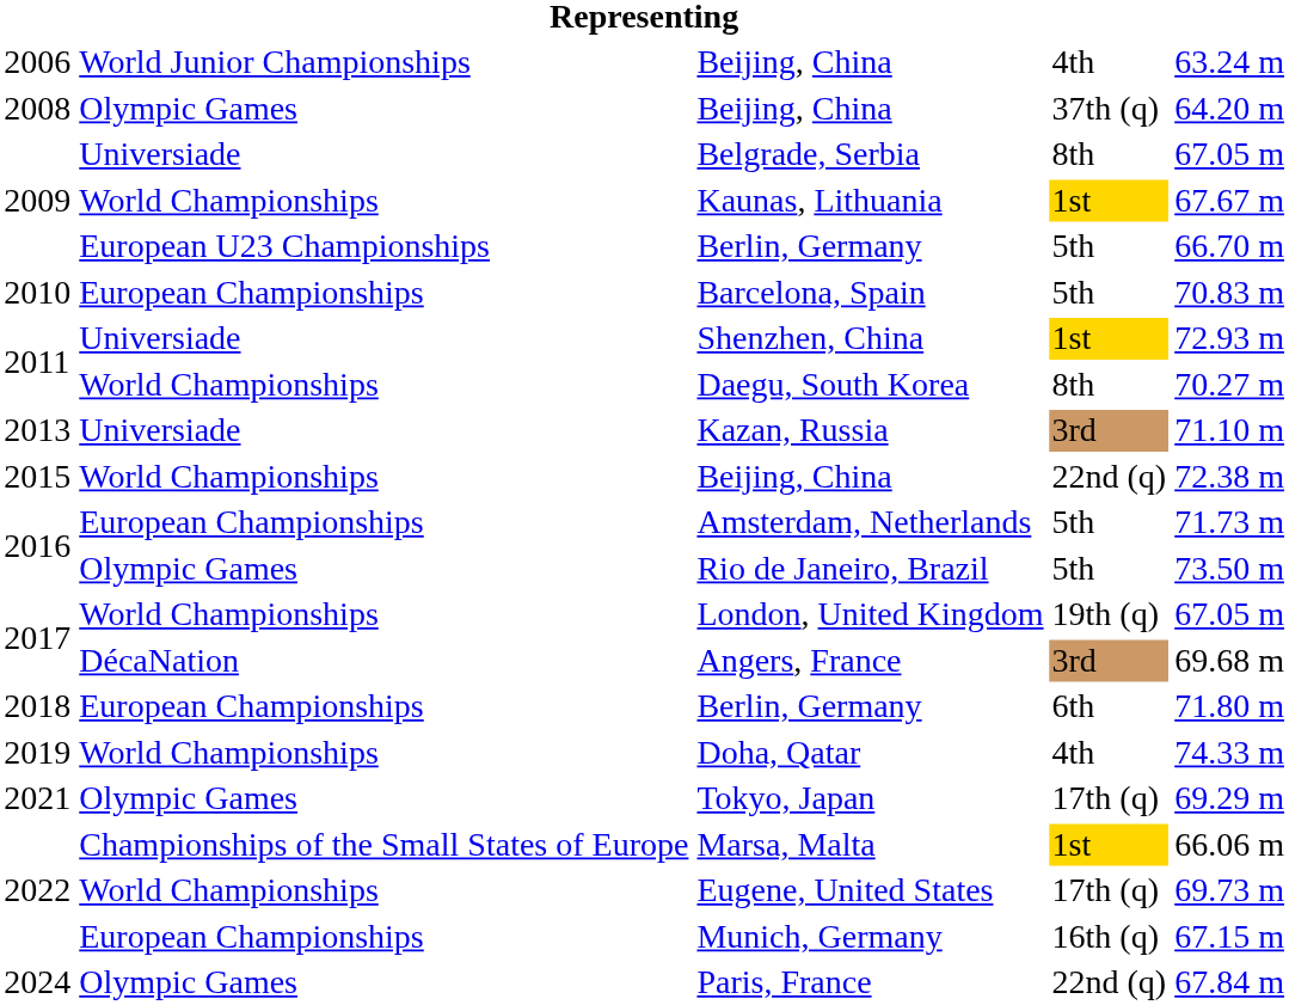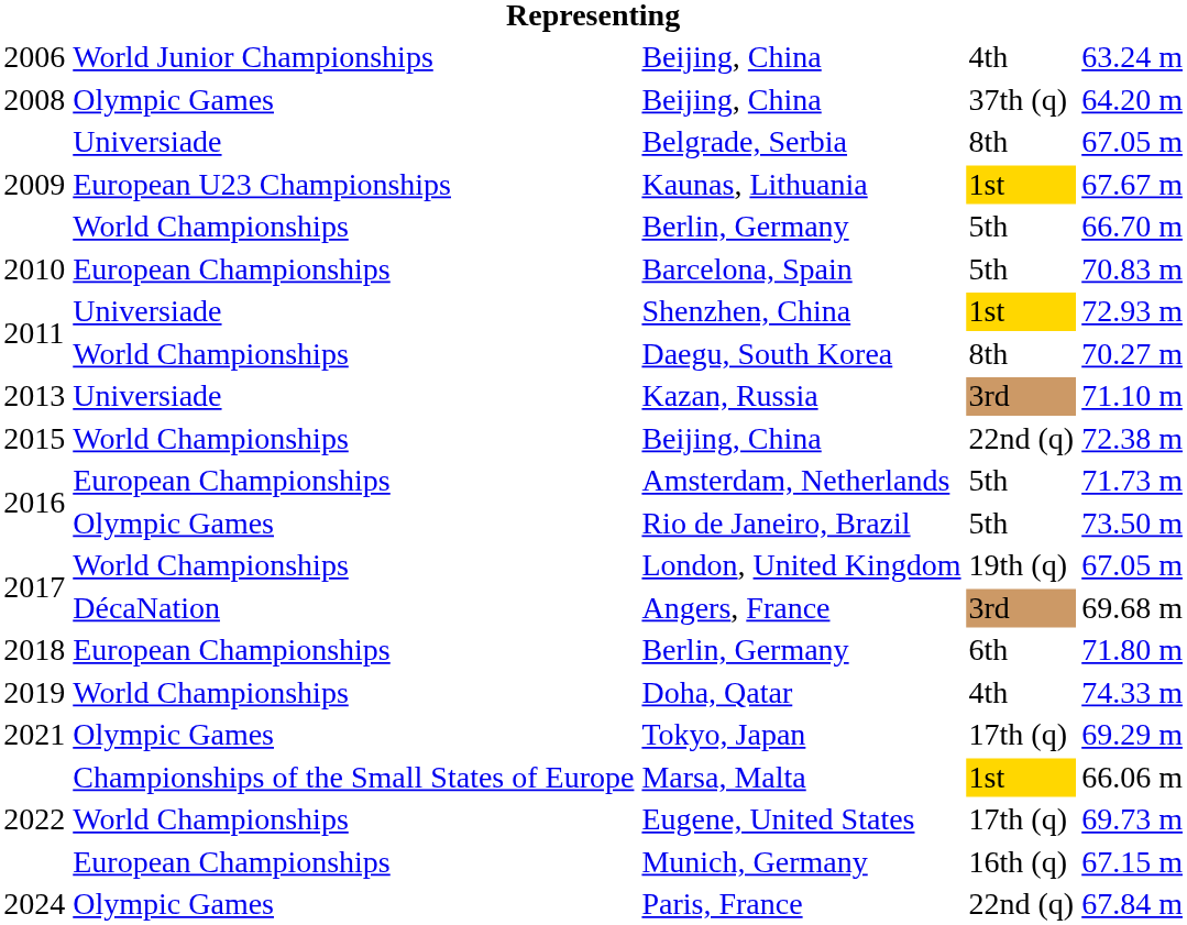 <table>
 <tr>
 <th colspan="5">Representing </th>
 </tr>
 <tr>
 <td>2006</td>
 <td><a href='#'>World Junior Championships</a></td>
 <td><a href='#'>Beijing</a>, <a href='#'>China</a></td>
 <td>4th</td>
 <td><a href='#'>63.24 m</a></td>
 </tr>
 <tr>
 <td>2008</td>
 <td><a href='#'>Olympic Games</a></td>
 <td><a href='#'>Beijing</a>, <a href='#'>China</a></td>
 <td>37th (q)</td>
 <td><a href='#'>64.20 m</a></td>
 </tr>
 <tr>
 <td rowspan=3>2009</td>
 <td><a href='#'>Universiade</a></td>
 <td><a href='#'>Belgrade, Serbia</a></td>
 <td>8th</td>
 <td><a href='#'>67.05 m</a></td>
 </tr>
 <tr>
-<td><a href='#'>World Championships</a></td>
+<td><a href='#'>European U23 Championships</a></td>
 <td><a href='#'>Kaunas</a>, <a href='#'>Lithuania</a></td>
 <td bgcolor=gold>1st</td>
 <td><a href='#'>67.67 m</a></td>
 </tr>
 <tr>
-<td><a href='#'>European U23 Championships</a></td>
+<td><a href='#'>World Championships</a></td>
 <td><a href='#'>Berlin, Germany</a></td>
 <td>5th</td>
 <td><a href='#'>66.70 m</a></td>
 </tr>
 <tr>
 <td>2010</td>
 <td><a href='#'>European Championships</a></td>
 <td><a href='#'>Barcelona, Spain</a></td>
 <td>5th</td>
 <td><a href='#'>70.83 m</a></td>
 </tr>
 <tr>
 <td rowspan=2>2011</td>
 <td><a href='#'>Universiade</a></td>
 <td><a href='#'>Shenzhen, China</a></td>
 <td bgcolor="gold">1st</td>
 <td><a href='#'>72.93 m</a></td>
 </tr>
 <tr>
 <td><a href='#'>World Championships</a></td>
 <td><a href='#'>Daegu, South Korea</a></td>
 <td>8th</td>
 <td><a href='#'>70.27 m</a></td>
 </tr>
 <tr>
 <td>2013</td>
 <td><a href='#'>Universiade</a></td>
 <td><a href='#'>Kazan, Russia</a></td>
 <td bgcolor=cc9966>3rd</td>
 <td><a href='#'>71.10 m</a></td>
 </tr>
 <tr>
 <td>2015</td>
 <td><a href='#'>World Championships</a></td>
 <td><a href='#'>Beijing, China</a></td>
 <td>22nd (q)</td>
 <td><a href='#'>72.38 m</a></td>
 </tr>
 <tr>
 <td rowspan=2>2016</td>
 <td><a href='#'>European Championships</a></td>
 <td><a href='#'>Amsterdam, Netherlands</a></td>
 <td>5th</td>
 <td><a href='#'>71.73 m</a></td>
 </tr>
 <tr>
 <td><a href='#'>Olympic Games</a></td>
 <td><a href='#'>Rio de Janeiro, Brazil</a></td>
 <td>5th</td>
 <td><a href='#'>73.50 m</a></td>
 </tr>
 <tr>
 <td rowspan=2>2017</td>
 <td><a href='#'>World Championships</a></td>
 <td><a href='#'>London</a>, <a href='#'>United Kingdom</a></td>
 <td>19th (q)</td>
 <td><a href='#'>67.05 m</a></td>
 </tr>
 <tr>
 <td><a href='#'>DécaNation</a></td>
 <td><a href='#'>Angers</a>, <a href='#'>France</a></td>
 <td bgcolor=cc9966>3rd</td>
 <td>69.68 m</td>
 </tr>
 <tr>
 <td>2018</td>
 <td><a href='#'>European Championships</a></td>
 <td><a href='#'>Berlin, Germany</a></td>
 <td>6th</td>
 <td><a href='#'>71.80 m</a></td>
 </tr>
 <tr>
 <td>2019</td>
 <td><a href='#'>World Championships</a></td>
 <td><a href='#'>Doha, Qatar</a></td>
 <td>4th</td>
 <td><a href='#'>74.33 m</a></td>
 </tr>
 <tr>
 <td>2021</td>
 <td><a href='#'>Olympic Games</a></td>
 <td><a href='#'>Tokyo, Japan</a></td>
 <td>17th (q)</td>
 <td><a href='#'>69.29 m</a></td>
 </tr>
 <tr>
 <td rowspan=3>2022</td>
 <td><a href='#'>Championships of the Small States of Europe</a></td>
 <td><a href='#'>Marsa, Malta</a></td>
 <td bgcolor=gold>1st</td>
 <td>66.06 m</td>
 </tr>
 <tr>
 <td><a href='#'>World Championships</a></td>
 <td><a href='#'>Eugene, United States</a></td>
 <td>17th (q)</td>
 <td><a href='#'>69.73 m</a></td>
 </tr>
 <tr>
 <td><a href='#'>European Championships</a></td>
 <td><a href='#'>Munich, Germany</a></td>
 <td>16th (q)</td>
 <td><a href='#'>67.15 m</a></td>
 </tr>
 <tr>
 <td>2024</td>
 <td><a href='#'>Olympic Games</a></td>
 <td><a href='#'>Paris, France</a></td>
 <td>22nd (q)</td>
 <td><a href='#'>67.84 m</a></td>
 </tr>
 </table>
